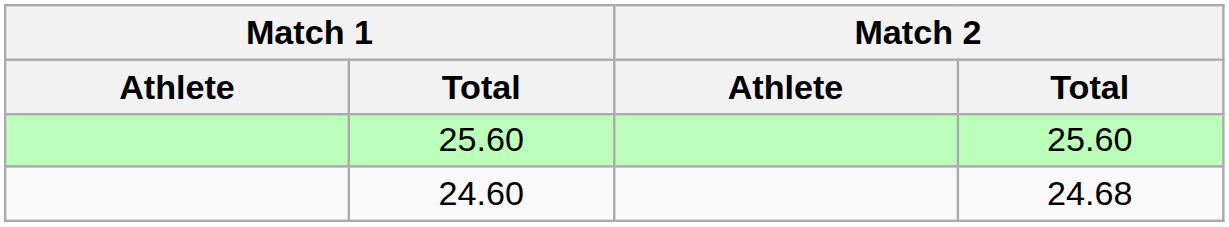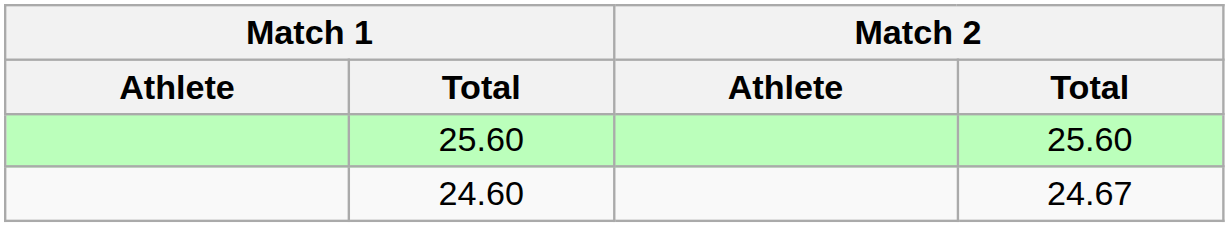 <table class="wikitable" style="font-size:90%; text-align:center;">
 <tr>
 <th colspan=2 width=250>Match 1</th>
 <th colspan=2 width=250>Match 2</th>
 </tr>
 <tr>
 <th>Athlete</th>
 <th>Total</th>
 <th>Athlete</th>
 <th>Total</th>
 </tr>
 <tr bgcolor=bbffbb>
 <td align=left></td>
 <td>25.60</td>
 <td align=left></td>
 <td>25.60</td>
 </tr>
 <tr>
 <td align=left></td>
 <td>24.60</td>
 <td align=left></td>
-<td>24.68</td>
+<td>24.67</td>
 </tr>
 </table>
